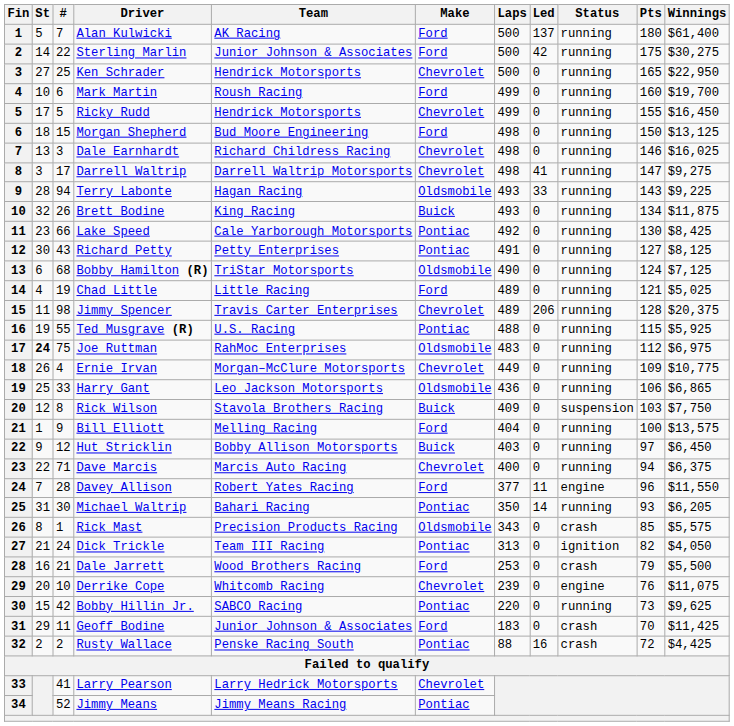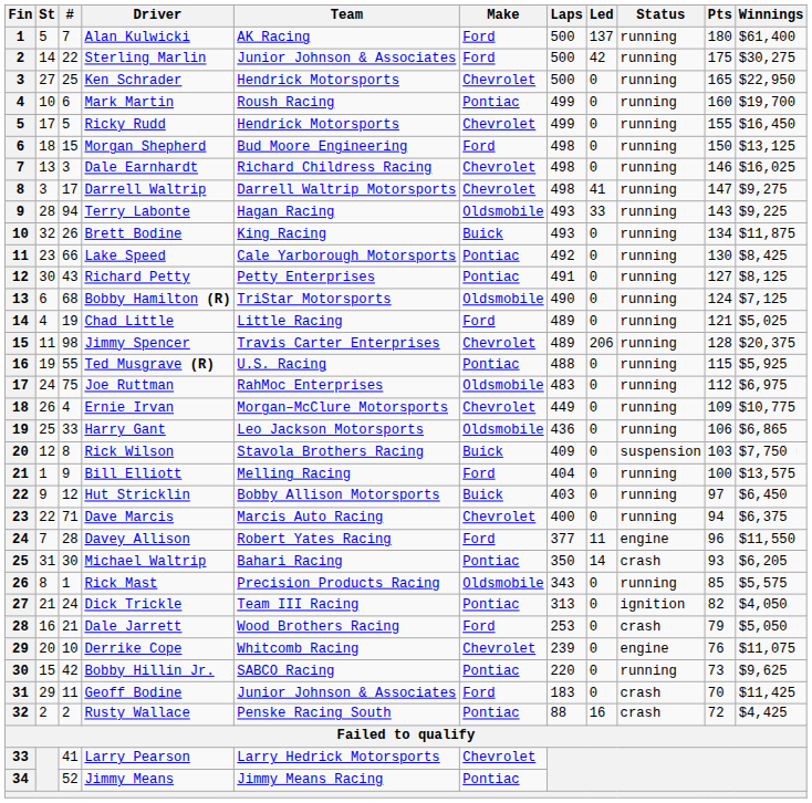 <table class="wikitable" style="font-size:95%">
 <tr>
 <th>Fin</th>
 <th>St</th>
 <th>#</th>
 <th>Driver</th>
 <th>Team</th>
 <th>Make</th>
 <th>Laps</th>
 <th>Led</th>
 <th>Status</th>
 <th>Pts</th>
 <th>Winnings</th>
 </tr>
 <tr>
 <th>1</th>
 <td>5</td>
 <td>7</td>
 <td><a href='#'>Alan Kulwicki</a></td>
 <td><a href='#'>AK Racing</a></td>
 <td><a href='#'>Ford</a></td>
 <td>500</td>
 <td>137</td>
 <td>running</td>
 <td>180</td>
 <td>$61,400</td>
 </tr>
 <tr>
 <th>2</th>
 <td>14</td>
 <td>22</td>
 <td><a href='#'>Sterling Marlin</a></td>
 <td><a href='#'>Junior Johnson & Associates</a></td>
 <td><a href='#'>Ford</a></td>
 <td>500</td>
 <td>42</td>
 <td>running</td>
 <td>175</td>
 <td>$30,275</td>
 </tr>
 <tr>
 <th>3</th>
 <td>27</td>
 <td>25</td>
 <td><a href='#'>Ken Schrader</a></td>
 <td><a href='#'>Hendrick Motorsports</a></td>
 <td><a href='#'>Chevrolet</a></td>
 <td>500</td>
 <td>0</td>
 <td>running</td>
 <td>165</td>
 <td>$22,950</td>
 </tr>
 <tr>
 <th>4</th>
 <td>10</td>
 <td>6</td>
 <td><a href='#'>Mark Martin</a></td>
 <td><a href='#'>Roush Racing</a></td>
-<td><a href='#'>Ford</a></td>
+<td><a href='#'>Pontiac</a></td>
 <td>499</td>
 <td>0</td>
 <td>running</td>
 <td>160</td>
 <td>$19,700</td>
 </tr>
 <tr>
 <th>5</th>
 <td>17</td>
 <td>5</td>
 <td><a href='#'>Ricky Rudd</a></td>
 <td><a href='#'>Hendrick Motorsports</a></td>
 <td><a href='#'>Chevrolet</a></td>
 <td>499</td>
 <td>0</td>
 <td>running</td>
 <td>155</td>
 <td>$16,450</td>
 </tr>
 <tr>
 <th>6</th>
 <td>18</td>
 <td>15</td>
 <td><a href='#'>Morgan Shepherd</a></td>
 <td><a href='#'>Bud Moore Engineering</a></td>
 <td><a href='#'>Ford</a></td>
 <td>498</td>
 <td>0</td>
 <td>running</td>
 <td>150</td>
 <td>$13,125</td>
 </tr>
 <tr>
 <th>7</th>
 <td>13</td>
 <td>3</td>
 <td><a href='#'>Dale Earnhardt</a></td>
 <td><a href='#'>Richard Childress Racing</a></td>
 <td><a href='#'>Chevrolet</a></td>
 <td>498</td>
 <td>0</td>
 <td>running</td>
 <td>146</td>
 <td>$16,025</td>
 </tr>
 <tr>
 <th>8</th>
 <td>3</td>
 <td>17</td>
 <td><a href='#'>Darrell Waltrip</a></td>
 <td><a href='#'>Darrell Waltrip Motorsports</a></td>
 <td><a href='#'>Chevrolet</a></td>
 <td>498</td>
 <td>41</td>
 <td>running</td>
 <td>147</td>
 <td>$9,275</td>
 </tr>
 <tr>
 <th>9</th>
 <td>28</td>
 <td>94</td>
 <td><a href='#'>Terry Labonte</a></td>
 <td><a href='#'>Hagan Racing</a></td>
 <td><a href='#'>Oldsmobile</a></td>
 <td>493</td>
 <td>33</td>
 <td>running</td>
 <td>143</td>
 <td>$9,225</td>
 </tr>
 <tr>
 <th>10</th>
 <td>32</td>
 <td>26</td>
 <td><a href='#'>Brett Bodine</a></td>
 <td><a href='#'>King Racing</a></td>
 <td><a href='#'>Buick</a></td>
 <td>493</td>
 <td>0</td>
 <td>running</td>
 <td>134</td>
 <td>$11,875</td>
 </tr>
 <tr>
 <th>11</th>
 <td>23</td>
 <td>66</td>
 <td><a href='#'>Lake Speed</a></td>
 <td><a href='#'>Cale Yarborough Motorsports</a></td>
 <td><a href='#'>Pontiac</a></td>
 <td>492</td>
 <td>0</td>
 <td>running</td>
 <td>130</td>
 <td>$8,425</td>
 </tr>
 <tr>
 <th>12</th>
 <td>30</td>
 <td>43</td>
 <td><a href='#'>Richard Petty</a></td>
 <td><a href='#'>Petty Enterprises</a></td>
 <td><a href='#'>Pontiac</a></td>
 <td>491</td>
 <td>0</td>
 <td>running</td>
 <td>127</td>
 <td>$8,125</td>
 </tr>
 <tr>
 <th>13</th>
 <td>6</td>
 <td>68</td>
 <td><a href='#'>Bobby Hamilton</a> <strong>(R)</strong></td>
 <td><a href='#'>TriStar Motorsports</a></td>
 <td><a href='#'>Oldsmobile</a></td>
 <td>490</td>
 <td>0</td>
 <td>running</td>
 <td>124</td>
 <td>$7,125</td>
 </tr>
 <tr>
 <th>14</th>
 <td>4</td>
 <td>19</td>
 <td><a href='#'>Chad Little</a></td>
 <td><a href='#'>Little Racing</a></td>
 <td><a href='#'>Ford</a></td>
 <td>489</td>
 <td>0</td>
 <td>running</td>
 <td>121</td>
 <td>$5,025</td>
 </tr>
 <tr>
 <th>15</th>
 <td>11</td>
 <td>98</td>
 <td><a href='#'>Jimmy Spencer</a></td>
 <td><a href='#'>Travis Carter Enterprises</a></td>
 <td><a href='#'>Chevrolet</a></td>
 <td>489</td>
 <td>206</td>
 <td>running</td>
 <td>128</td>
 <td>$20,375</td>
 </tr>
 <tr>
 <th>16</th>
 <td>19</td>
 <td>55</td>
 <td><a href='#'>Ted Musgrave</a> <strong>(R)</strong></td>
 <td><a href='#'>U.S. Racing</a></td>
 <td><a href='#'>Pontiac</a></td>
 <td>488</td>
 <td>0</td>
 <td>running</td>
 <td>115</td>
 <td>$5,925</td>
 </tr>
 <tr>
 <th>17</th>
-<td><strong>24</strong></td>
+<td>24</td>
 <td>75</td>
 <td><a href='#'>Joe Ruttman</a></td>
 <td><a href='#'>RahMoc Enterprises</a></td>
 <td><a href='#'>Oldsmobile</a></td>
 <td>483</td>
 <td>0</td>
 <td>running</td>
 <td>112</td>
 <td>$6,975</td>
 </tr>
 <tr>
 <th>18</th>
 <td>26</td>
 <td>4</td>
 <td><a href='#'>Ernie Irvan</a></td>
 <td><a href='#'>Morgan–McClure Motorsports</a></td>
 <td><a href='#'>Chevrolet</a></td>
 <td>449</td>
 <td>0</td>
 <td>running</td>
 <td>109</td>
 <td>$10,775</td>
 </tr>
 <tr>
 <th>19</th>
 <td>25</td>
 <td>33</td>
 <td><a href='#'>Harry Gant</a></td>
 <td><a href='#'>Leo Jackson Motorsports</a></td>
 <td><a href='#'>Oldsmobile</a></td>
 <td>436</td>
 <td>0</td>
 <td>running</td>
 <td>106</td>
 <td>$6,865</td>
 </tr>
 <tr>
 <th>20</th>
 <td>12</td>
 <td>8</td>
 <td><a href='#'>Rick Wilson</a></td>
 <td><a href='#'>Stavola Brothers Racing</a></td>
 <td><a href='#'>Buick</a></td>
 <td>409</td>
 <td>0</td>
 <td>suspension</td>
 <td>103</td>
 <td>$7,750</td>
 </tr>
 <tr>
 <th>21</th>
 <td>1</td>
 <td>9</td>
 <td><a href='#'>Bill Elliott</a></td>
 <td><a href='#'>Melling Racing</a></td>
 <td><a href='#'>Ford</a></td>
 <td>404</td>
 <td>0</td>
 <td>running</td>
 <td>100</td>
 <td>$13,575</td>
 </tr>
 <tr>
 <th>22</th>
 <td>9</td>
 <td>12</td>
 <td><a href='#'>Hut Stricklin</a></td>
 <td><a href='#'>Bobby Allison Motorsports</a></td>
 <td><a href='#'>Buick</a></td>
 <td>403</td>
 <td>0</td>
 <td>running</td>
 <td>97</td>
 <td>$6,450</td>
 </tr>
 <tr>
 <th>23</th>
 <td>22</td>
 <td>71</td>
 <td><a href='#'>Dave Marcis</a></td>
 <td><a href='#'>Marcis Auto Racing</a></td>
 <td><a href='#'>Chevrolet</a></td>
 <td>400</td>
 <td>0</td>
 <td>running</td>
 <td>94</td>
 <td>$6,375</td>
 </tr>
 <tr>
 <th>24</th>
 <td>7</td>
 <td>28</td>
 <td><a href='#'>Davey Allison</a></td>
 <td><a href='#'>Robert Yates Racing</a></td>
 <td><a href='#'>Ford</a></td>
 <td>377</td>
 <td>11</td>
 <td>engine</td>
 <td>96</td>
 <td>$11,550</td>
 </tr>
 <tr>
 <th>25</th>
 <td>31</td>
 <td>30</td>
 <td><a href='#'>Michael Waltrip</a></td>
 <td><a href='#'>Bahari Racing</a></td>
 <td><a href='#'>Pontiac</a></td>
 <td>350</td>
 <td>14</td>
-<td>running</td>
+<td>crash</td>
 <td>93</td>
 <td>$6,205</td>
 </tr>
 <tr>
 <th>26</th>
 <td>8</td>
 <td>1</td>
 <td><a href='#'>Rick Mast</a></td>
 <td><a href='#'>Precision Products Racing</a></td>
 <td><a href='#'>Oldsmobile</a></td>
 <td>343</td>
 <td>0</td>
-<td>crash</td>
+<td>running</td>
 <td>85</td>
 <td>$5,575</td>
 </tr>
 <tr>
 <th>27</th>
 <td>21</td>
 <td>24</td>
 <td><a href='#'>Dick Trickle</a></td>
 <td><a href='#'>Team III Racing</a></td>
 <td><a href='#'>Pontiac</a></td>
 <td>313</td>
 <td>0</td>
 <td>ignition</td>
 <td>82</td>
 <td>$4,050</td>
 </tr>
 <tr>
 <th>28</th>
 <td>16</td>
 <td>21</td>
 <td><a href='#'>Dale Jarrett</a></td>
 <td><a href='#'>Wood Brothers Racing</a></td>
 <td><a href='#'>Ford</a></td>
 <td>253</td>
 <td>0</td>
 <td>crash</td>
 <td>79</td>
-<td>$5,500</td>
+<td>$5,050</td>
 </tr>
 <tr>
 <th>29</th>
 <td>20</td>
 <td>10</td>
 <td><a href='#'>Derrike Cope</a></td>
 <td><a href='#'>Whitcomb Racing</a></td>
 <td><a href='#'>Chevrolet</a></td>
 <td>239</td>
 <td>0</td>
 <td>engine</td>
 <td>76</td>
 <td>$11,075</td>
 </tr>
 <tr>
 <th>30</th>
 <td>15</td>
 <td>42</td>
 <td><a href='#'>Bobby Hillin Jr.</a></td>
 <td><a href='#'>SABCO Racing</a></td>
 <td><a href='#'>Pontiac</a></td>
 <td>220</td>
 <td>0</td>
 <td>running</td>
 <td>73</td>
 <td>$9,625</td>
 </tr>
 <tr>
 <th>31</th>
 <td>29</td>
 <td>11</td>
 <td><a href='#'>Geoff Bodine</a></td>
 <td><a href='#'>Junior Johnson & Associates</a></td>
 <td><a href='#'>Ford</a></td>
 <td>183</td>
 <td>0</td>
 <td>crash</td>
 <td>70</td>
 <td>$11,425</td>
 </tr>
 <tr>
 <th>32</th>
 <td>2</td>
 <td>2</td>
 <td><a href='#'>Rusty Wallace</a></td>
 <td><a href='#'>Penske Racing South</a></td>
 <td><a href='#'>Pontiac</a></td>
 <td>88</td>
 <td>16</td>
 <td>crash</td>
 <td>72</td>
 <td>$4,425</td>
 </tr>
 <tr>
 <th colspan="11">Failed to qualify</th>
 </tr>
 <tr>
 <th>33</th>
 <th rowspan="2"></th>
 <td>41</td>
 <td><a href='#'>Larry Pearson</a></td>
 <td><a href='#'>Larry Hedrick Motorsports</a></td>
 <td><a href='#'>Chevrolet</a></td>
 <th colspan="5" rowspan="2"></th>
 </tr>
 <tr>
 <th>34</th>
 <td>52</td>
 <td><a href='#'>Jimmy Means</a></td>
 <td><a href='#'>Jimmy Means Racing</a></td>
 <td><a href='#'>Pontiac</a></td>
 </tr>
 <tr>
 <th colspan="11"></th>
 </tr>
 </table>
